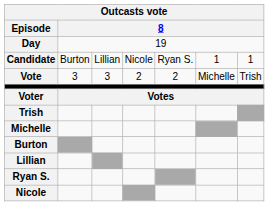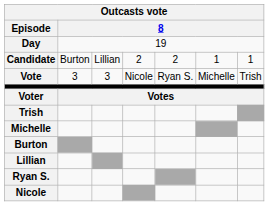 <table class="wikitable nowrap" style="text-align:center;">
 <tr>
 <th colspan="7">Outcasts vote</th>
 </tr>
 <tr>
 <th>Episode</th>
 <th colspan="6"><a href='#'>8</a></th>
 </tr>
 <tr>
 <th>Day</th>
 <td colspan="6">19</td>
 </tr>
 <tr>
 <th>Candidate</th>
 <td>Burton</td>
 <td>Lillian</td>
-<td>Nicole</td>
-<td>Ryan S.</td>
+<td>2</td>
+<td>2</td>
 <td>1</td>
 <td>1</td>
 </tr>
 <tr>
 <th>Vote</th>
 <td>3</td>
 <td>3</td>
-<td>2</td>
-<td>2</td>
+<td>Nicole</td>
+<td>Ryan S.</td>
 <td>Michelle</td>
 <td>Trish</td>
 </tr>
 <tr>
 <td style="background-color:black;" colspan="7"></td>
 </tr>
 <tr>
 <th>Voter</th>
 <th colspan="6">Votes</th>
 </tr>
 <tr>
 <th>Trish</th>
 <td></td>
 <td></td>
 <td></td>
 <td></td>
 <td></td>
 <td style="background-color:darkgrey;"></td>
 </tr>
 <tr>
 <th>Michelle</th>
 <td></td>
 <td></td>
 <td></td>
 <td></td>
 <td style="background-color:darkgrey;"></td>
 <td></td>
 </tr>
 <tr>
 <th>Burton</th>
 <td style="background-color:darkgrey;"></td>
 <td></td>
 <td></td>
 <td></td>
 <td></td>
 <td></td>
 </tr>
 <tr>
 <th>Lillian</th>
 <td></td>
 <td style="background-color:darkgrey;"></td>
 <td></td>
 <td></td>
 <td></td>
 <td></td>
 </tr>
 <tr>
 <th>Ryan S.</th>
 <td></td>
 <td></td>
 <td></td>
 <td style="background-color:darkgrey;"></td>
 <td></td>
 <td></td>
 </tr>
 <tr>
 <th>Nicole</th>
 <td></td>
 <td></td>
 <td style="background-color:darkgrey;"></td>
 <td></td>
 <td></td>
 <td></td>
 </tr>
 </table>
